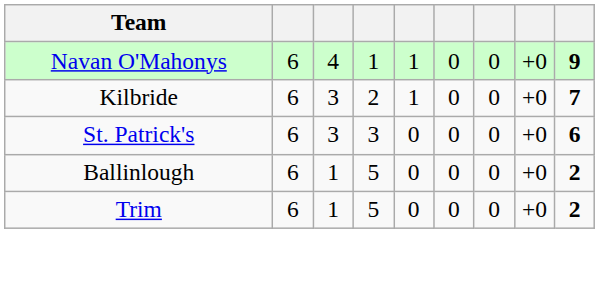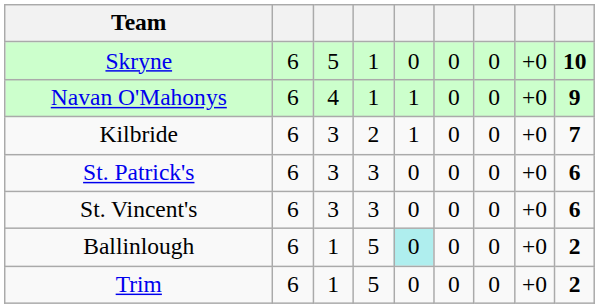 <table class="wikitable" style="text-align:center">
 <tr>
 <th style="width:175px;">Team</th>
 <th width="20"></th>
 <th width="20"></th>
 <th width="20"></th>
 <th width="20"></th>
 <th width="20"></th>
 <th width="20"></th>
 <th width="20"></th>
 <th width="20"></th>
+</tr>
+<tr style="background:#cfc;">
+<td><a href='#'>Skryne</a></td>
+<td>6</td>
+<td>5</td>
+<td>1</td>
+<td>0</td>
+<td>0</td>
+<td>0</td>
+<td>+0</td>
+<td><strong>10</strong></td>
 </tr>
 <tr style="background:#cfc;">
 <td><a href='#'>Navan O'Mahonys</a></td>
 <td>6</td>
 <td>4</td>
 <td>1</td>
 <td>1</td>
 <td>0</td>
 <td>0</td>
 <td>+0</td>
 <td><strong>9</strong></td>
 </tr>
 <tr>
 <td>Kilbride</td>
 <td>6</td>
 <td>3</td>
 <td>2</td>
 <td>1</td>
 <td>0</td>
 <td>0</td>
 <td>+0</td>
 <td><strong>7</strong></td>
 </tr>
 <tr>
 <td><a href='#'>St. Patrick's</a></td>
 <td>6</td>
 <td>3</td>
 <td>3</td>
 <td>0</td>
 <td>0</td>
 <td>0</td>
 <td>+0</td>
 <td><strong>6</strong></td>
 </tr>
 <tr>
+<td>St. Vincent's</td>
+<td>6</td>
+<td>3</td>
+<td>3</td>
+<td>0</td>
+<td>0</td>
+<td>0</td>
+<td>+0</td>
+<td><strong>6</strong></td>
+</tr>
+<tr>
 <td>Ballinlough</td>
 <td>6</td>
 <td>1</td>
 <td>5</td>
-<td>0</td>
+<td style="background: paleturquoise;">0</td>
 <td>0</td>
 <td>0</td>
 <td>+0</td>
 <td><strong>2</strong></td>
 </tr>
 <tr>
 <td><a href='#'>Trim</a></td>
 <td>6</td>
 <td>1</td>
 <td>5</td>
 <td>0</td>
 <td>0</td>
 <td>0</td>
 <td>+0</td>
 <td><strong>2</strong></td>
 </tr>
 </table>
